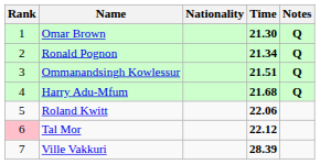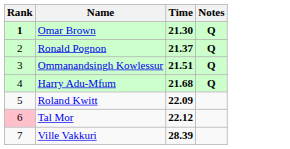 <table class="wikitable sortable" style="text-align:center">
 <tr>
 <th>Rank</th>
 <th>Name</th>
-<th>Nationality</th>
 <th>Time</th>
 <th>Notes</th>
 </tr>
 <tr bgcolor=ccffcc>
-<td>1</td>
+<td><strong>1</strong></td>
 <td align=left><a href='#'>Omar Brown</a></td>
-<td align=left></td>
 <td><strong>21.30</strong></td>
 <td><strong>Q</strong></td>
 </tr>
 <tr bgcolor=ccffcc>
 <td>2</td>
 <td align=left><a href='#'>Ronald Pognon</a></td>
-<td align=left></td>
-<td><strong>21.34</strong></td>
+<td><strong>21.37</strong></td>
 <td><strong>Q</strong></td>
 </tr>
 <tr bgcolor=ccffcc>
 <td>3</td>
 <td align=left><a href='#'>Ommanandsingh Kowlessur</a></td>
-<td align=left></td>
 <td><strong>21.51</strong></td>
 <td><strong>Q</strong></td>
 </tr>
 <tr bgcolor=ccffcc>
 <td>4</td>
 <td align=left><a href='#'>Harry Adu-Mfum</a></td>
-<td align=left></td>
 <td><strong>21.68</strong></td>
 <td><strong>Q</strong></td>
 </tr>
 <tr>
 <td>5</td>
 <td align=left><a href='#'>Roland Kwitt</a></td>
-<td align=left></td>
-<td><strong>22.06</strong></td>
+<td><strong>22.09</strong></td>
 <td></td>
 </tr>
 <tr>
 <td style="background: pink;">6</td>
 <td align=left><a href='#'>Tal Mor</a></td>
-<td align=left></td>
 <td><strong>22.12</strong></td>
 <td></td>
 </tr>
 <tr>
 <td>7</td>
 <td align=left><a href='#'>Ville Vakkuri</a></td>
-<td align=left></td>
 <td><strong>28.39</strong></td>
 <td></td>
 </tr>
 </table>
